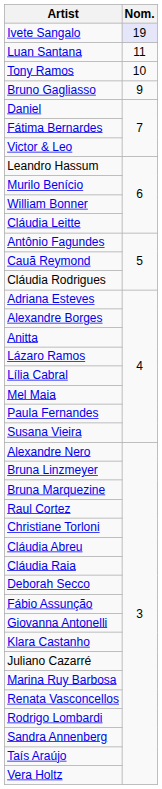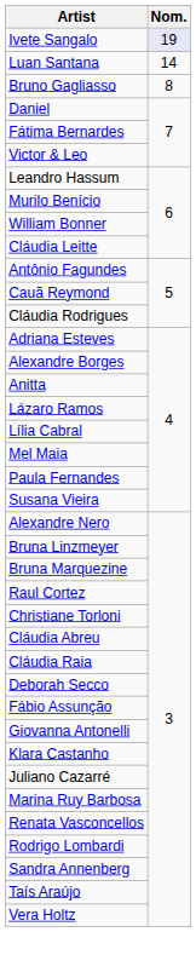 <table class="wikitable">
 <tr>
 <th>Artist</th>
 <th>Nom.</th>
 </tr>
 <tr>
 <td><a href='#'>Ivete Sangalo</a></td>
 <td align="center" rowspan="1" style="background: lavender;">19</td>
 </tr>
 <tr>
 <td><a href='#'>Luan Santana</a></td>
-<td align="center" rowspan="1">11</td>
-</tr>
-<tr>
-<td><a href='#'>Tony Ramos</a></td>
-<td align="center" rowspan="1">10</td>
+<td align="center" rowspan="1">14</td>
 </tr>
 <tr>
 <td><a href='#'>Bruno Gagliasso</a></td>
-<td align="center" rowspan="1">9</td>
+<td align="center" rowspan="1">8</td>
 </tr>
 <tr>
 <td><a href='#'>Daniel</a></td>
 <td align="center" rowspan="3">7</td>
 </tr>
 <tr>
 <td><a href='#'>Fátima Bernardes</a></td>
 </tr>
 <tr>
 <td><a href='#'>Victor & Leo</a></td>
 </tr>
 <tr>
 <td>Leandro Hassum</td>
 <td align="center" rowspan="4">6</td>
 </tr>
 <tr>
 <td><a href='#'>Murilo Benício</a></td>
 </tr>
 <tr>
 <td><a href='#'>William Bonner</a></td>
 </tr>
 <tr>
 <td><a href='#'>Cláudia Leitte</a></td>
 </tr>
 <tr>
 <td><a href='#'>Antônio Fagundes</a></td>
 <td align="center" rowspan="3">5</td>
 </tr>
 <tr>
 <td><a href='#'>Cauã Reymond</a></td>
 </tr>
 <tr>
 <td>Cláudia Rodrigues</td>
 </tr>
 <tr>
 <td><a href='#'>Adriana Esteves</a></td>
 <td align="center" rowspan="8">4</td>
 </tr>
 <tr>
 <td><a href='#'>Alexandre Borges</a></td>
 </tr>
 <tr>
 <td><a href='#'>Anitta</a></td>
 </tr>
 <tr>
 <td><a href='#'>Lázaro Ramos</a></td>
 </tr>
 <tr>
 <td><a href='#'>Lília Cabral</a></td>
 </tr>
 <tr>
 <td><a href='#'>Mel Maia</a></td>
 </tr>
 <tr>
 <td><a href='#'>Paula Fernandes</a></td>
 </tr>
 <tr>
 <td><a href='#'>Susana Vieira</a></td>
 </tr>
 <tr>
 <td><a href='#'>Alexandre Nero</a></td>
 <td align="center" rowspan="18">3</td>
 </tr>
 <tr>
 <td><a href='#'>Bruna Linzmeyer</a></td>
 </tr>
 <tr>
 <td><a href='#'>Bruna Marquezine</a></td>
 </tr>
 <tr>
 <td><a href='#'>Raul Cortez</a></td>
 </tr>
 <tr>
 <td><a href='#'>Christiane Torloni</a></td>
 </tr>
 <tr>
 <td><a href='#'>Cláudia Abreu</a></td>
 </tr>
 <tr>
 <td><a href='#'>Cláudia Raia</a></td>
 </tr>
 <tr>
 <td><a href='#'>Deborah Secco</a></td>
 </tr>
 <tr>
 <td><a href='#'>Fábio Assunção</a></td>
 </tr>
 <tr>
 <td><a href='#'>Giovanna Antonelli</a></td>
 </tr>
 <tr>
 <td><a href='#'>Klara Castanho</a></td>
 </tr>
 <tr>
 <td>Juliano Cazarré</td>
 </tr>
 <tr>
 <td><a href='#'>Marina Ruy Barbosa</a></td>
 </tr>
 <tr>
 <td><a href='#'>Renata Vasconcellos</a></td>
 </tr>
 <tr>
 <td><a href='#'>Rodrigo Lombardi</a></td>
 </tr>
 <tr>
 <td><a href='#'>Sandra Annenberg</a></td>
 </tr>
 <tr>
 <td><a href='#'>Taís Araújo</a></td>
 </tr>
 <tr>
 <td><a href='#'>Vera Holtz</a></td>
 </tr>
 </table>
